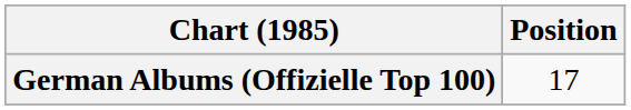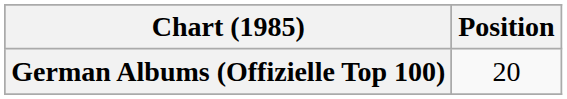 <table class="wikitable plainrowheaders" style="text-align:center">
 <tr>
 <th scope="col">Chart (1985)</th>
 <th scope="col">Position</th>
 </tr>
 <tr>
 <th scope="row">German Albums (Offizielle Top 100)</th>
-<td>17</td>
+<td>20</td>
 </tr>
 </table>
